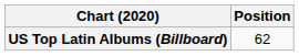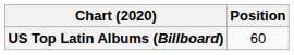 <table class="wikitable plainrowheaders" style="text-align:center">
 <tr>
 <th scope="col">Chart (2020)</th>
 <th scope="col">Position</th>
 </tr>
 <tr>
 <th scope="row">US Top Latin Albums (<em>Billboard</em>)</th>
-<td>62</td>
+<td>60</td>
 </tr>
 </table>
